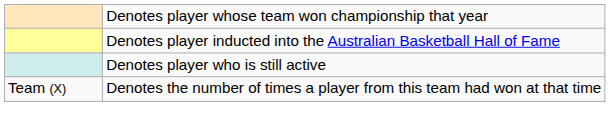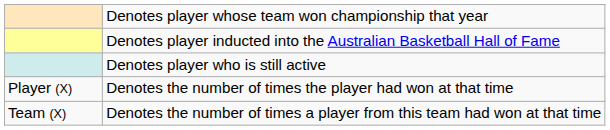 <table class="wikitable">
 <tr>
 <td style="background-color:#FFE6BD; border:1px solid #aaaaaa; width:6em"></td>
 <td>Denotes player whose team won championship that year</td>
 </tr>
 <tr>
 <td style="background-color:#FFFF99; border:1px solid #aaaaaa; width:6em"></td>
 <td>Denotes player inducted into the <a href='#'>Australian Basketball Hall of Fame</a></td>
 </tr>
 <tr>
 <td style="background-color:#CFECEC; border:1px solid #aaaaaa; width:6em"></td>
 <td>Denotes player who is still active</td>
 </tr>
 <tr>
+<td>Player <small>(X)</small></td>
+<td>Denotes the number of times the player had won at that time</td>
+</tr>
+<tr>
 <td>Team <small>(X)</small></td>
 <td>Denotes the number of times a player from this team had won at that time</td>
 </tr>
 </table>
